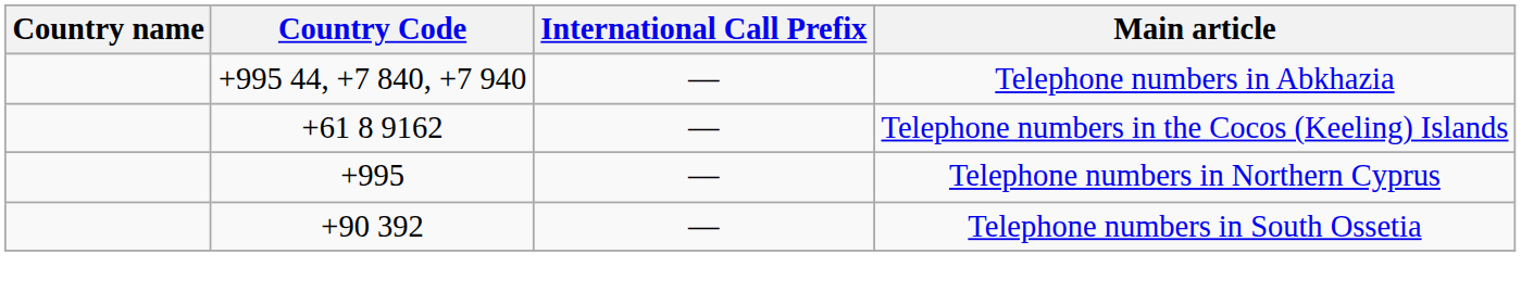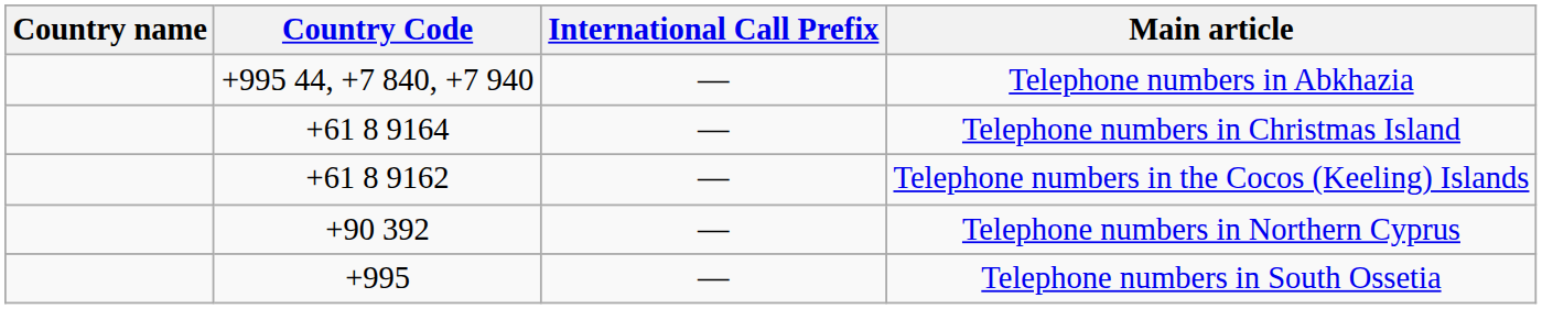 <table class=wikitable>
 <tr>
 <th>Country name</th>
 <th><a href='#'>Country Code</a></th>
 <th><a href='#'>International Call Prefix</a></th>
 <th>Main article</th>
 </tr>
 <tr align=center>
 <td align=left></td>
 <td>+995 44, +7 840, +7 940</td>
 <td>—</td>
 <td><a href='#'>Telephone numbers in Abkhazia</a></td>
 </tr>
 <tr align=center>
 <td align=left></td>
+<td>+61 8 9164</td>
+<td>—</td>
+<td><a href='#'>Telephone numbers in Christmas Island</a></td>
+</tr>
+<tr align=center>
+<td align=left></td>
 <td>+61 8 9162</td>
 <td>—</td>
 <td><a href='#'>Telephone numbers in the Cocos (Keeling) Islands</a></td>
 </tr>
 <tr align=center>
 <td align=left></td>
-<td>+995</td>
+<td>+90 392</td>
 <td>—</td>
 <td><a href='#'>Telephone numbers in Northern Cyprus</a></td>
 </tr>
 <tr align=center>
 <td align=left></td>
-<td>+90 392</td>
+<td>+995</td>
 <td>—</td>
 <td><a href='#'>Telephone numbers in South Ossetia</a></td>
 </tr>
 </table>
